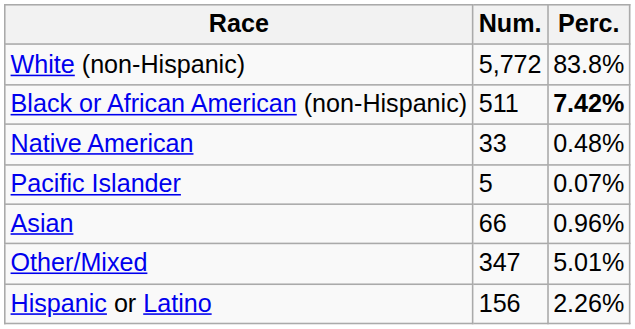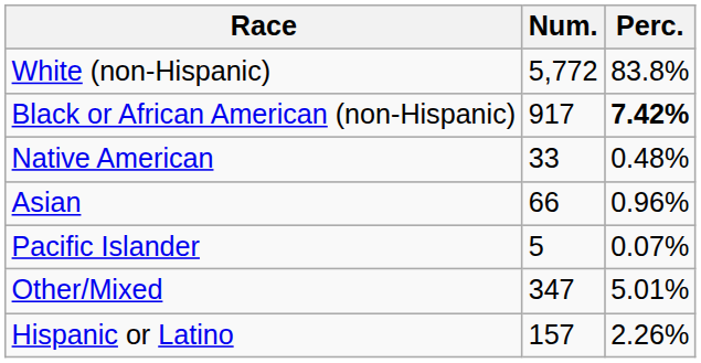 <table class="wikitable">
 <tr>
 <th>Race</th>
 <th>Num.</th>
 <th>Perc.</th>
 </tr>
 <tr>
 <td><a href='#'>White</a> (non-Hispanic)</td>
 <td>5,772</td>
 <td>83.8%</td>
 </tr>
 <tr>
 <td><a href='#'>Black or African American</a> (non-Hispanic)</td>
-<td>511</td>
+<td>917</td>
 <td><strong>7.42%</strong></td>
 </tr>
 <tr>
 <td><a href='#'>Native American</a></td>
 <td>33</td>
 <td>0.48%</td>
 </tr>
 <tr>
+<td><a href='#'>Asian</a></td>
+<td>66</td>
+<td>0.96%</td>
+</tr>
+<tr>
 <td><a href='#'>Pacific Islander</a></td>
 <td>5</td>
 <td>0.07%</td>
-</tr>
-<tr>
-<td><a href='#'>Asian</a></td>
-<td>66</td>
-<td>0.96%</td>
 </tr>
 <tr>
 <td><a href='#'>Other/Mixed</a></td>
 <td>347</td>
 <td>5.01%</td>
 </tr>
 <tr>
 <td><a href='#'>Hispanic</a> or <a href='#'>Latino</a></td>
-<td>156</td>
+<td>157</td>
 <td>2.26%</td>
 </tr>
 </table>
